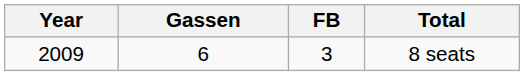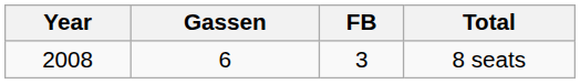 <table class="wikitable" width="400">
 <tr>
 <th>Year</th>
 <th>Gassen</th>
 <th>FB</th>
 <th>Total</th>
 </tr>
 <tr align="center">
-<td>2009</td>
+<td>2008</td>
 <td>6</td>
 <td>3</td>
 <td>8 seats</td>
 </tr>
 </table>
